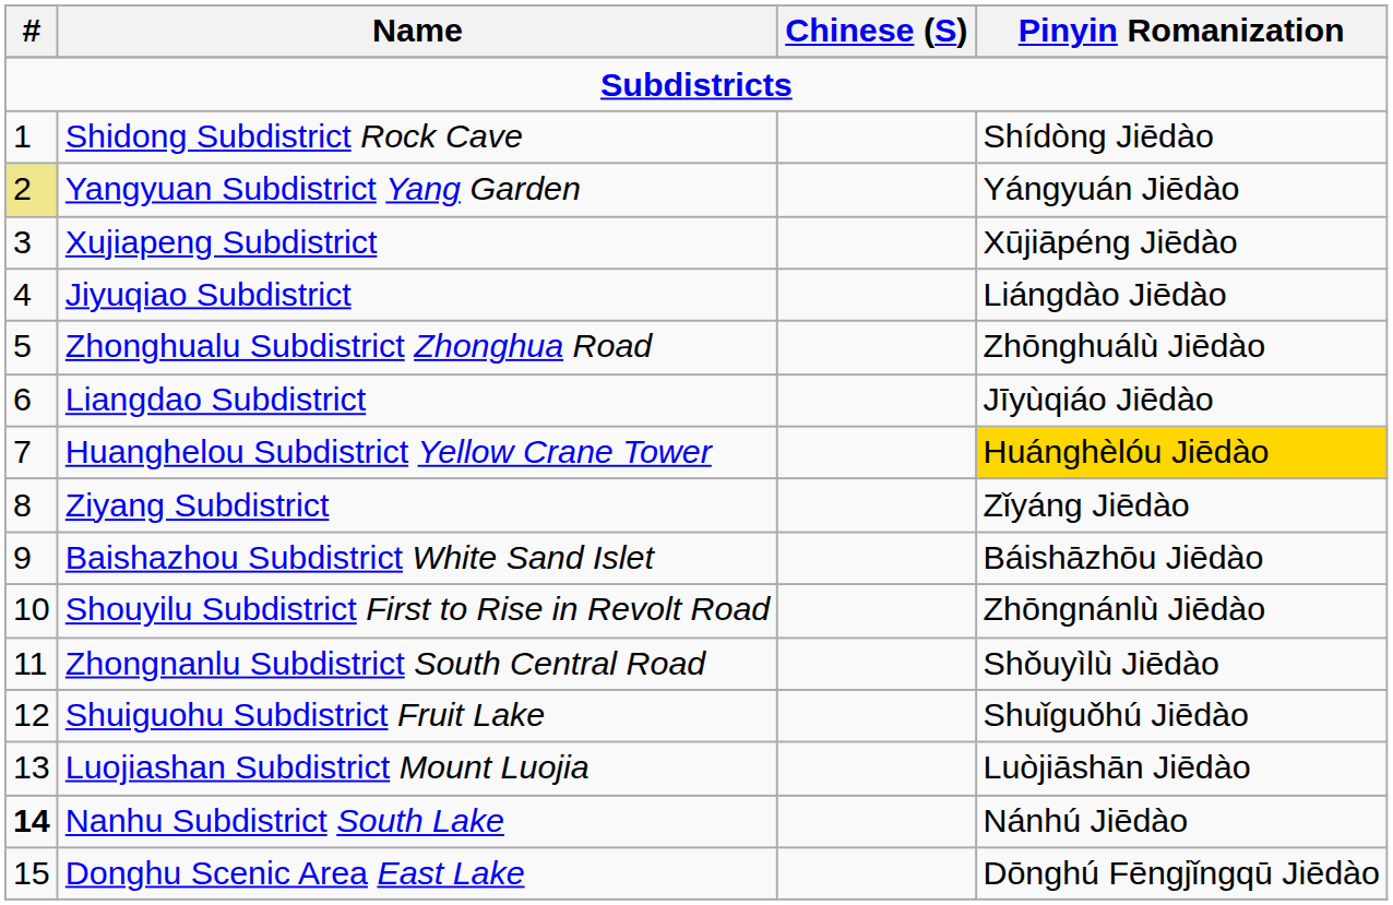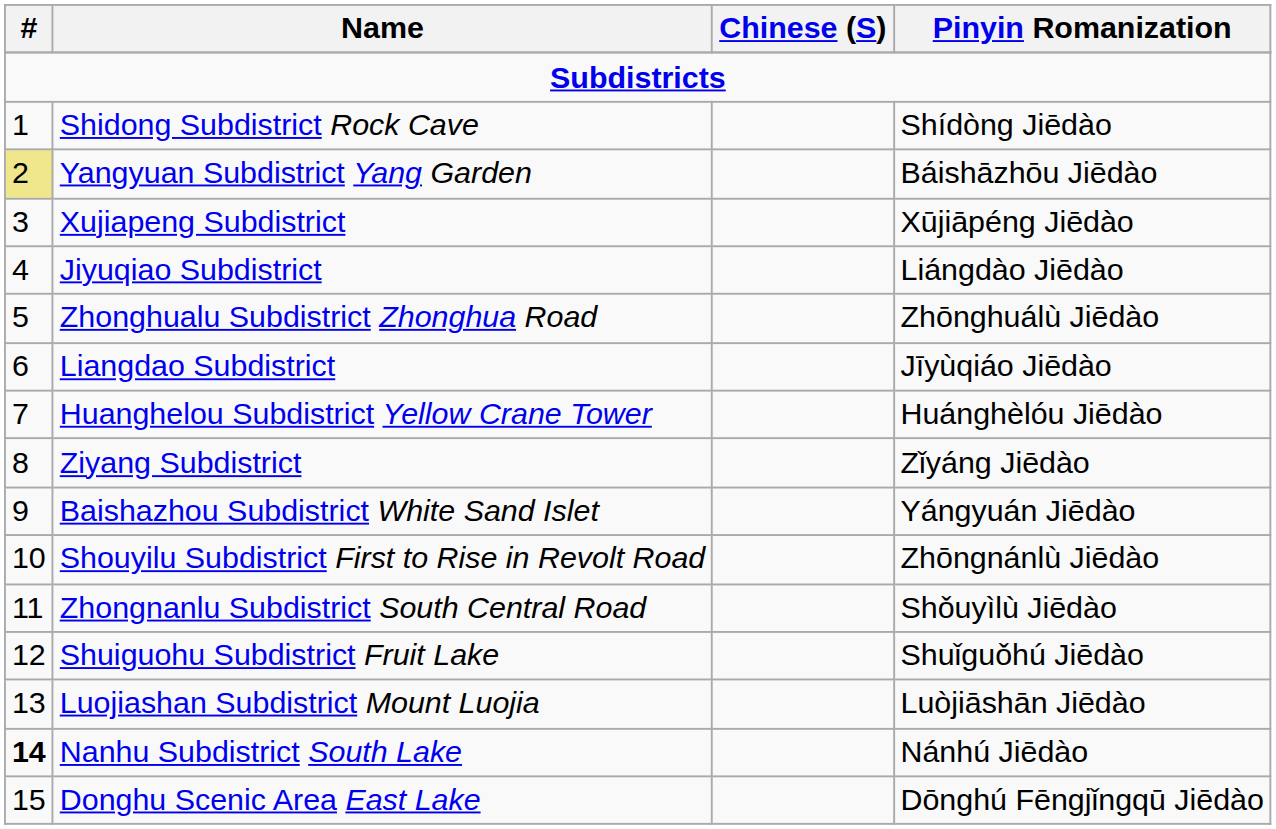 <table class="wikitable sortable">
 <tr>
 <th>#</th>
 <th>Name</th>
 <th><a href='#'>Chinese</a> (<a href='#'>S</a>)</th>
 <th><a href='#'>Pinyin</a> Romanization</th>
 </tr>
 <tr>
 </tr>
 <tr>
 <td style="text-align:center;" colspan="7"><strong><a href='#'>Subdistricts</a></strong></td>
 </tr>
 <tr>
 <td>1</td>
 <td><a href='#'>Shidong Subdistrict</a> <em>Rock Cave</em></td>
 <td></td>
 <td>Shídòng Jiēdào</td>
 </tr>
 <tr>
 <td style="background: khaki;">2</td>
 <td><a href='#'>Yangyuan Subdistrict</a> <em><a href='#'>Yang</a> Garden</em></td>
 <td></td>
-<td>Yángyuán Jiēdào</td>
+<td>Báishāzhōu Jiēdào</td>
 </tr>
 <tr>
 <td>3</td>
 <td><a href='#'>Xujiapeng Subdistrict</a></td>
 <td></td>
 <td>Xūjiāpéng Jiēdào</td>
 </tr>
 <tr>
 <td>4</td>
 <td><a href='#'>Jiyuqiao Subdistrict</a></td>
 <td></td>
 <td>Liángdào Jiēdào</td>
 </tr>
 <tr>
 <td>5</td>
 <td><a href='#'>Zhonghualu Subdistrict</a> <em><a href='#'>Zhonghua</a> Road</em></td>
 <td></td>
 <td>Zhōnghuálù Jiēdào</td>
 </tr>
 <tr>
 <td>6</td>
 <td><a href='#'>Liangdao Subdistrict</a></td>
 <td></td>
 <td>Jīyùqiáo Jiēdào</td>
 </tr>
 <tr>
 <td>7</td>
 <td><a href='#'>Huanghelou Subdistrict</a> <em><a href='#'>Yellow Crane Tower</a></em></td>
 <td></td>
-<td style="background: gold;">Huánghèlóu Jiēdào</td>
+<td>Huánghèlóu Jiēdào</td>
 </tr>
 <tr>
 <td>8</td>
 <td><a href='#'>Ziyang Subdistrict</a></td>
 <td></td>
 <td>Zǐyáng Jiēdào</td>
 </tr>
 <tr>
 <td>9</td>
 <td><a href='#'>Baishazhou Subdistrict</a> <em>White Sand Islet</em></td>
 <td></td>
-<td>Báishāzhōu Jiēdào</td>
+<td>Yángyuán Jiēdào</td>
 </tr>
 <tr>
 <td>10</td>
 <td><a href='#'>Shouyilu Subdistrict</a> <em>First to Rise in Revolt Road</em></td>
 <td></td>
 <td>Zhōngnánlù Jiēdào</td>
 </tr>
 <tr>
 <td>11</td>
 <td><a href='#'>Zhongnanlu Subdistrict</a> <em>South Central Road</em></td>
 <td></td>
 <td>Shǒuyìlù Jiēdào</td>
 </tr>
 <tr>
 <td>12</td>
 <td><a href='#'>Shuiguohu Subdistrict</a> <em>Fruit Lake</em></td>
 <td></td>
 <td>Shuǐguǒhú Jiēdào</td>
 </tr>
 <tr>
 <td>13</td>
 <td><a href='#'>Luojiashan Subdistrict</a> <em>Mount Luojia</em></td>
 <td></td>
 <td>Luòjiāshān Jiēdào</td>
 </tr>
 <tr>
 <td><strong>14</strong></td>
 <td><a href='#'>Nanhu Subdistrict</a> <em><a href='#'>South Lake</a></em></td>
 <td></td>
 <td>Nánhú Jiēdào</td>
 </tr>
 <tr>
 <td>15</td>
 <td><a href='#'>Donghu Scenic Area</a> <em><a href='#'>East Lake</a></em></td>
 <td></td>
 <td>Dōnghú Fēngjǐngqū Jiēdào</td>
 </tr>
 </table>
